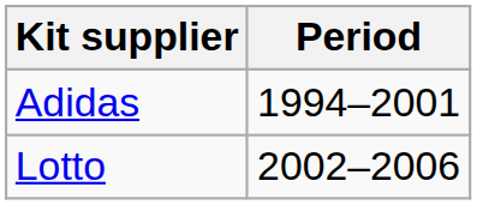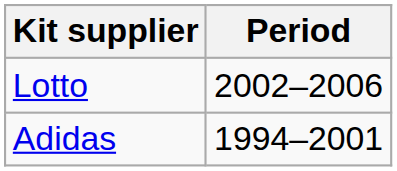 <table class="wikitable">
 <tr>
 <th>Kit supplier</th>
 <th>Period</th>
 </tr>
 <tr>
+<td>  <a href='#'>Lotto</a></td>
+<td>2002–2006</td>
+</tr>
+<tr>
 <td> <a href='#'>Adidas</a></td>
 <td>1994–2001</td>
 </tr>
-<tr>
-<td>  <a href='#'>Lotto</a></td>
-<td>2002–2006</td>
-</tr>
 </table>
